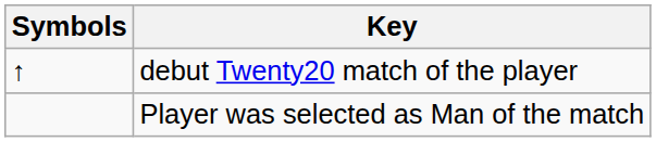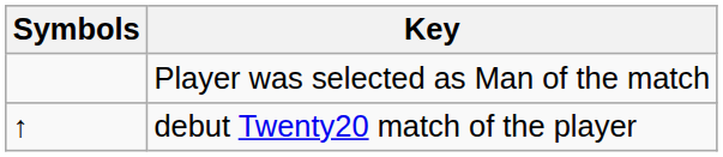 <table class="wikitable">
 <tr>
 <th>Symbols</th>
 <th>Key</th>
 </tr>
 <tr>
+<td><strong></strong></td>
+<td>Player was selected as Man of the match</td>
+</tr>
+<tr>
 <td><strong>↑</strong></td>
 <td>debut <a href='#'>Twenty20</a> match of the player</td>
 </tr>
-<tr>
-<td><strong></strong></td>
-<td>Player was selected as Man of the match</td>
-</tr>
 </table>
